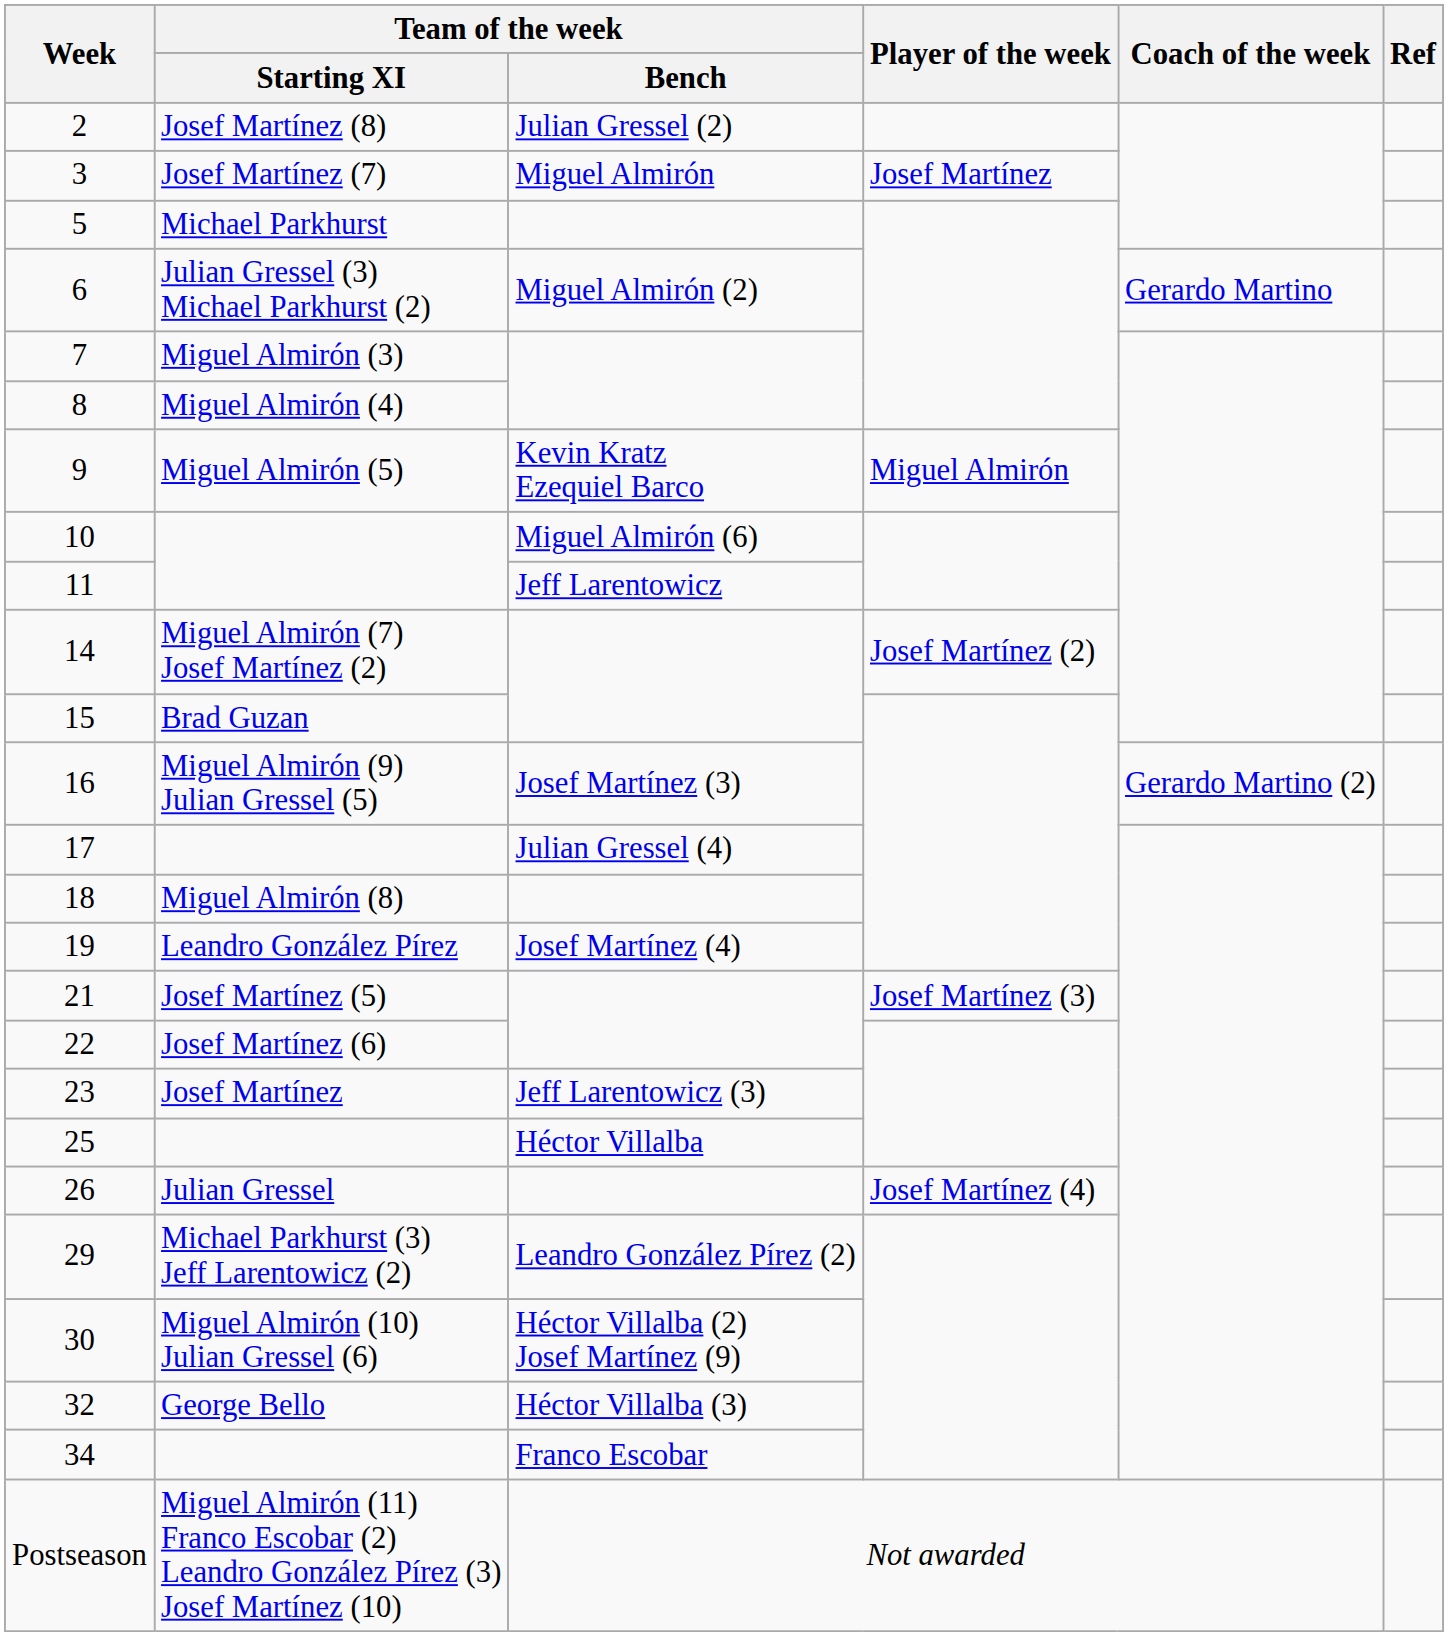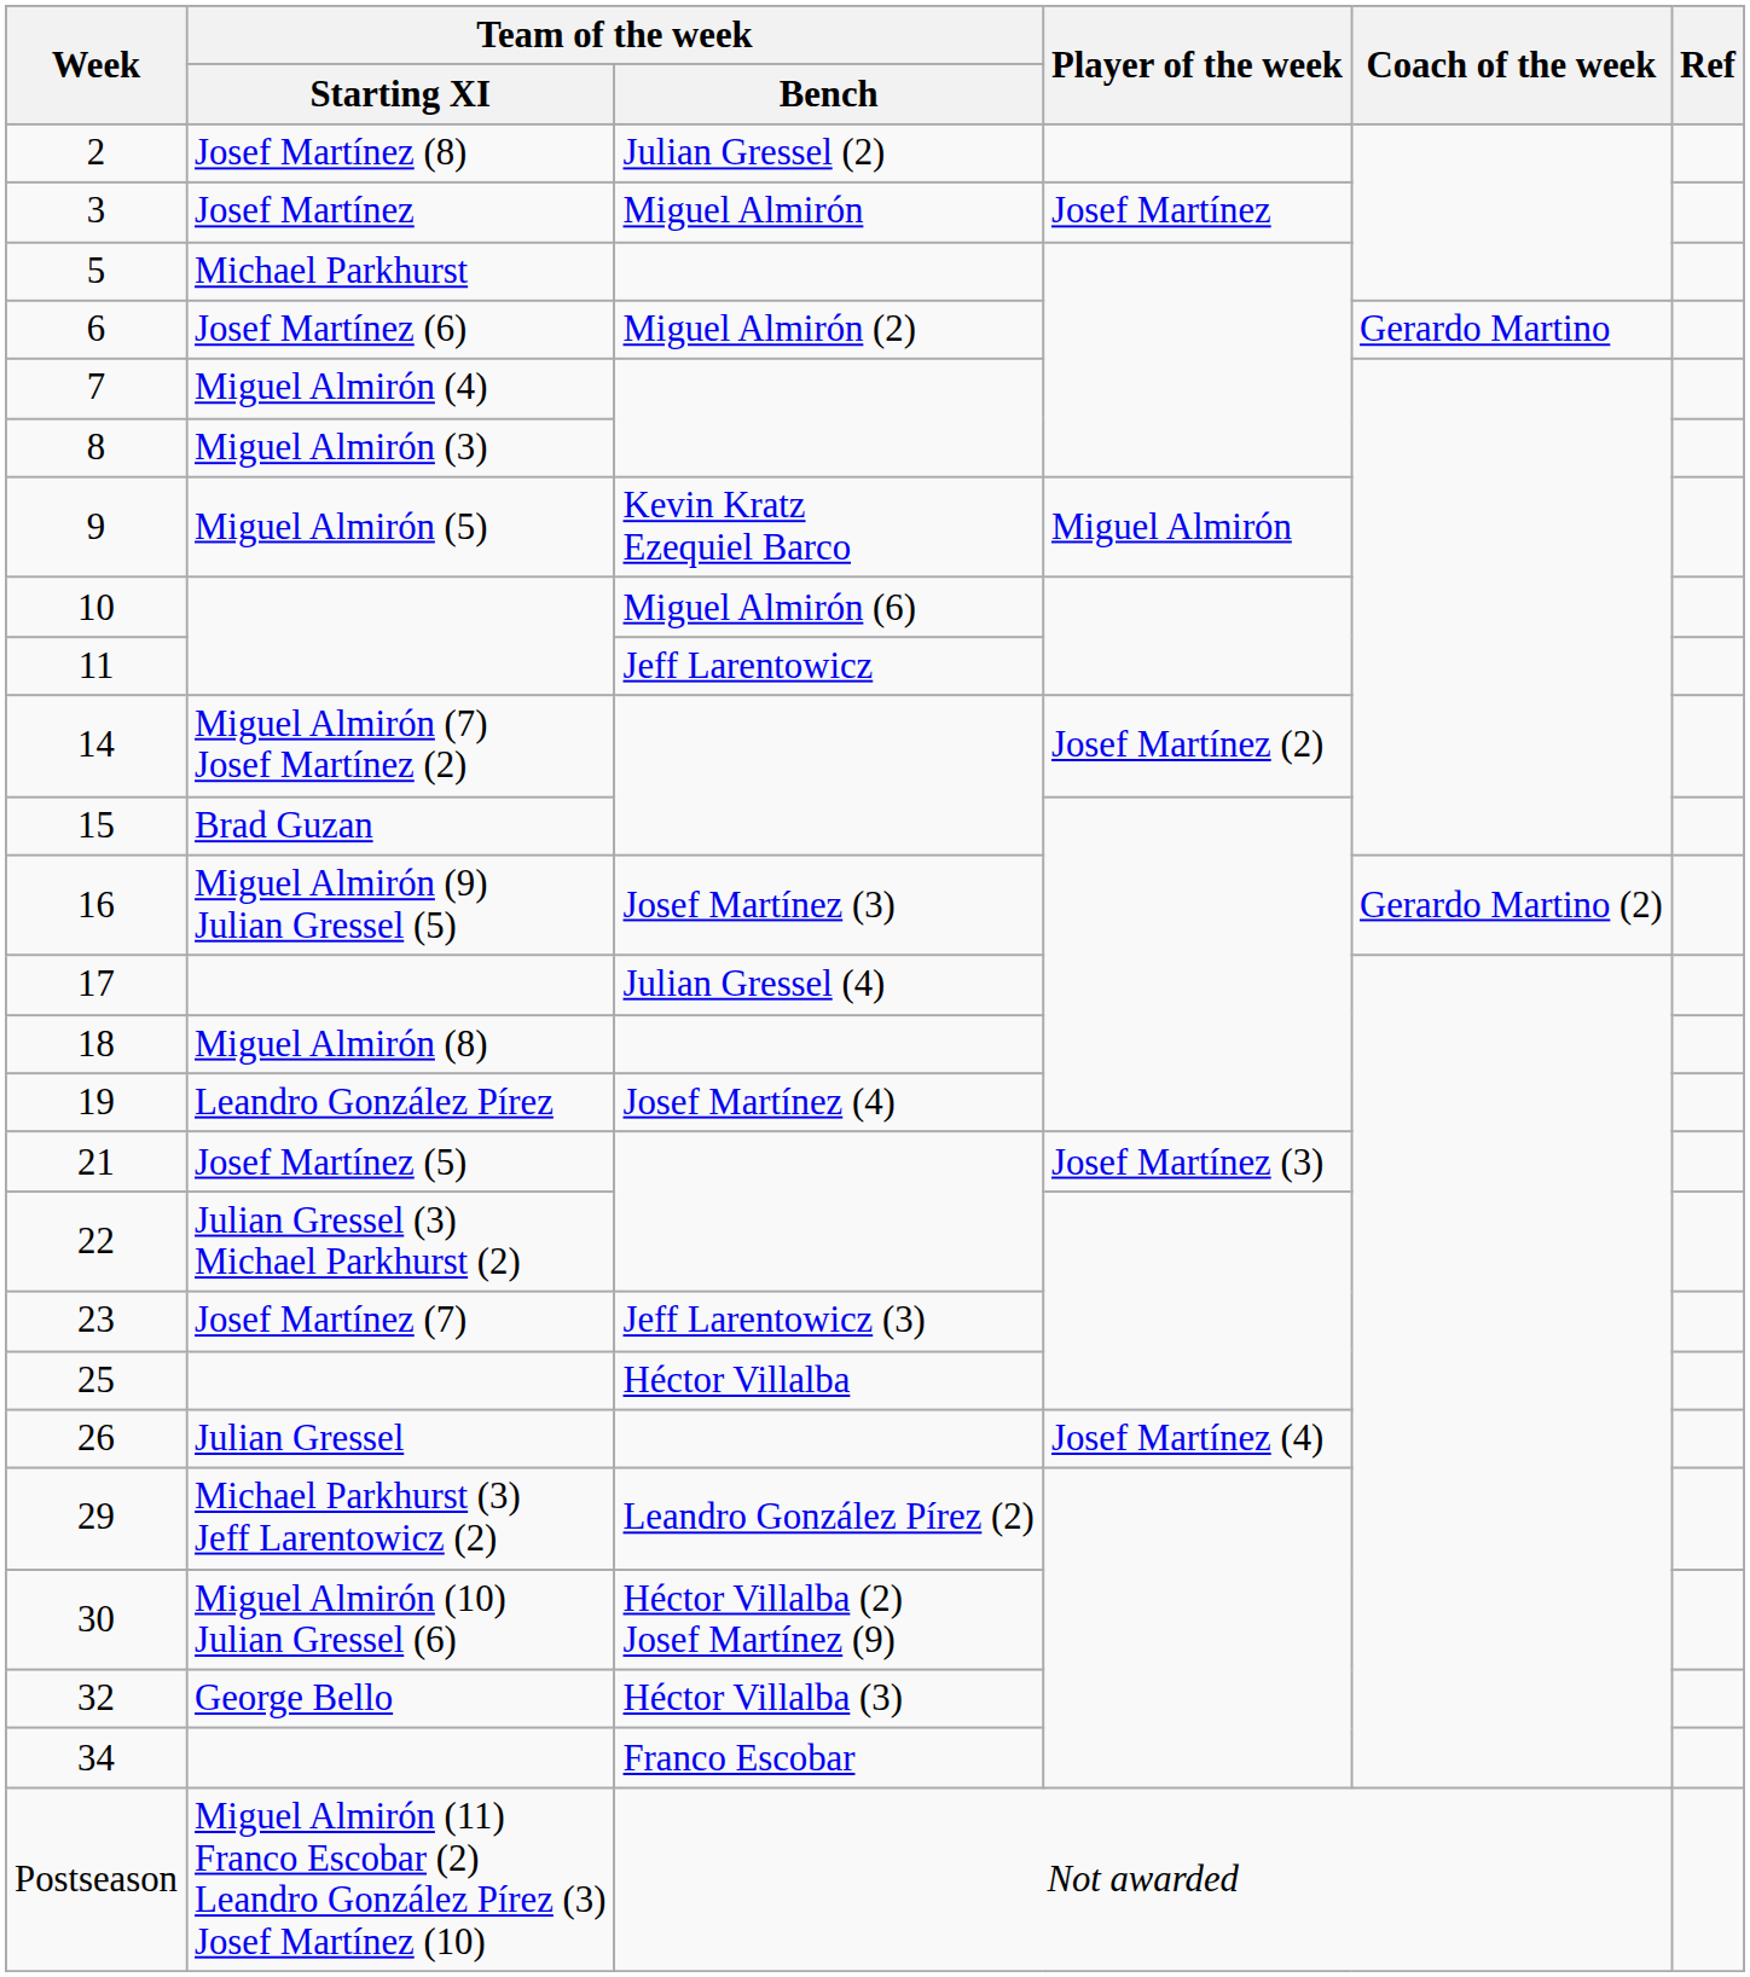 <table class="wikitable">
 <tr>
 <th rowspan="2">Week</th>
 <th colspan="2">Team of the week</th>
 <th rowspan="2">Player of the week</th>
 <th rowspan="2">Coach of the week</th>
 <th rowspan="2">Ref</th>
 </tr>
 <tr>
 <th>Starting XI</th>
 <th>Bench</th>
 </tr>
 <tr>
 <td style="text-align: center;">2</td>
 <td> <a href='#'>Josef Martínez</a> (8)</td>
 <td> <a href='#'>Julian Gressel</a> (2)</td>
 <td></td>
 <td rowspan="3"></td>
 <td style="text-align: center;"></td>
 </tr>
 <tr>
 <td style="text-align: center;">3</td>
-<td> <a href='#'>Josef Martínez</a> (7)</td>
+<td> <a href='#'>Josef Martínez</a></td>
 <td> <a href='#'>Miguel Almirón</a></td>
 <td> <a href='#'>Josef Martínez</a></td>
 <td style="text-align: center;"></td>
 </tr>
 <tr>
 <td style="text-align: center;">5</td>
 <td> <a href='#'>Michael Parkhurst</a></td>
 <td></td>
 <td rowspan="4"></td>
 <td style="text-align: center;"></td>
 </tr>
 <tr>
 <td style="text-align: center;">6</td>
-<td> <a href='#'>Julian Gressel</a> (3)<br> <a href='#'>Michael Parkhurst</a> (2)</td>
+<td> <a href='#'>Josef Martínez</a> (6)</td>
 <td> <a href='#'>Miguel Almirón</a> (2)</td>
 <td> <a href='#'>Gerardo Martino</a></td>
 <td style="text-align: center;"></td>
 </tr>
 <tr>
 <td style="text-align: center;">7</td>
-<td> <a href='#'>Miguel Almirón</a> (3)</td>
+<td> <a href='#'>Miguel Almirón</a> (4)</td>
 <td rowspan="2"></td>
 <td rowspan="7"></td>
 <td style="text-align: center;"></td>
 </tr>
 <tr>
 <td style="text-align: center;">8</td>
-<td> <a href='#'>Miguel Almirón</a> (4)</td>
+<td> <a href='#'>Miguel Almirón</a> (3)</td>
 <td style="text-align: center;"></td>
 </tr>
 <tr>
 <td style="text-align: center;">9</td>
 <td> <a href='#'>Miguel Almirón</a> (5)</td>
 <td> <a href='#'>Kevin Kratz</a><br> <a href='#'>Ezequiel Barco</a></td>
 <td> <a href='#'>Miguel Almirón</a></td>
 <td style="text-align: center;"></td>
 </tr>
 <tr>
 <td style="text-align: center;">10</td>
 <td rowspan="2"></td>
 <td> <a href='#'>Miguel Almirón</a> (6)</td>
 <td rowspan="2"></td>
 <td style="text-align: center;"></td>
 </tr>
 <tr>
 <td style="text-align: center;">11</td>
 <td> <a href='#'>Jeff Larentowicz</a></td>
 <td style="text-align: center;"></td>
 </tr>
 <tr>
 <td style="text-align: center;">14</td>
 <td> <a href='#'>Miguel Almirón</a> (7)<br> <a href='#'>Josef Martínez</a> (2)</td>
 <td rowspan="2"></td>
 <td> <a href='#'>Josef Martínez</a> (2)</td>
 <td style="text-align: center;"></td>
 </tr>
 <tr>
 <td style="text-align: center;">15</td>
 <td> <a href='#'>Brad Guzan</a></td>
 <td rowspan="5"></td>
 <td style="text-align: center;"></td>
 </tr>
 <tr>
 <td style="text-align: center;">16</td>
 <td> <a href='#'>Miguel Almirón</a> (9)<br> <a href='#'>Julian Gressel</a> (5)</td>
 <td> <a href='#'>Josef Martínez</a> (3)</td>
 <td> <a href='#'>Gerardo Martino</a> (2)</td>
 <td style="text-align: center;"></td>
 </tr>
 <tr>
 <td style="text-align: center;">17</td>
 <td></td>
 <td> <a href='#'>Julian Gressel</a> (4)</td>
 <td rowspan="12"></td>
 <td style="text-align: center;"></td>
 </tr>
 <tr>
 <td style="text-align: center;">18</td>
 <td> <a href='#'>Miguel Almirón</a> (8)</td>
 <td></td>
 <td style="text-align: center;"></td>
 </tr>
 <tr>
 <td style="text-align: center;">19</td>
 <td> <a href='#'>Leandro González Pírez</a></td>
 <td> <a href='#'>Josef Martínez</a> (4)</td>
 <td style="text-align: center;"></td>
 </tr>
 <tr>
 <td style="text-align: center;">21</td>
 <td> <a href='#'>Josef Martínez</a> (5)</td>
 <td rowspan="2"></td>
 <td> <a href='#'>Josef Martínez</a> (3)</td>
 <td style="text-align: center;"></td>
 </tr>
 <tr>
 <td style="text-align: center;">22</td>
-<td> <a href='#'>Josef Martínez</a> (6)</td>
+<td> <a href='#'>Julian Gressel</a> (3)<br> <a href='#'>Michael Parkhurst</a> (2)</td>
 <td rowspan="3"></td>
 <td style="text-align: center;"></td>
 </tr>
 <tr>
 <td style="text-align: center;">23</td>
-<td> <a href='#'>Josef Martínez</a></td>
+<td> <a href='#'>Josef Martínez</a> (7)</td>
 <td> <a href='#'>Jeff Larentowicz</a> (3)</td>
 <td style="text-align: center;"></td>
 </tr>
 <tr>
 <td style="text-align: center;">25</td>
 <td></td>
 <td> <a href='#'>Héctor Villalba</a></td>
 <td style="text-align: center;"></td>
 </tr>
 <tr>
 <td style="text-align: center;">26</td>
 <td> <a href='#'>Julian Gressel</a></td>
 <td></td>
 <td> <a href='#'>Josef Martínez</a> (4)</td>
 <td style="text-align: center;"></td>
 </tr>
 <tr>
 <td style="text-align: center;">29</td>
 <td> <a href='#'>Michael Parkhurst</a> (3)<br> <a href='#'>Jeff Larentowicz</a> (2)</td>
 <td> <a href='#'>Leandro González Pírez</a> (2)</td>
 <td rowspan="4"></td>
 <td style="text-align: center;"></td>
 </tr>
 <tr>
 <td style="text-align: center;">30</td>
 <td> <a href='#'>Miguel Almirón</a> (10)<br> <a href='#'>Julian Gressel</a> (6)</td>
 <td> <a href='#'>Héctor Villalba</a> (2)<br> <a href='#'>Josef Martínez</a> (9)</td>
 <td style="text-align: center;"></td>
 </tr>
 <tr>
 <td style="text-align: center;">32</td>
 <td> <a href='#'>George Bello</a></td>
 <td> <a href='#'>Héctor Villalba</a> (3)</td>
 <td style="text-align: center;"></td>
 </tr>
 <tr>
 <td style="text-align: center;">34</td>
 <td></td>
 <td> <a href='#'>Franco Escobar</a></td>
 <td style="text-align: center;"></td>
 </tr>
 <tr>
 <td style="text-align: center;">Postseason</td>
 <td> <a href='#'>Miguel Almirón</a> (11)<br> <a href='#'>Franco Escobar</a> (2)<br> <a href='#'>Leandro González Pírez</a> (3)<br> <a href='#'>Josef Martínez</a> (10)</td>
 <td style="text-align: center;" colspan="3"><em>Not awarded</em></td>
 <td style="text-align: center;"></td>
 </tr>
 </table>
